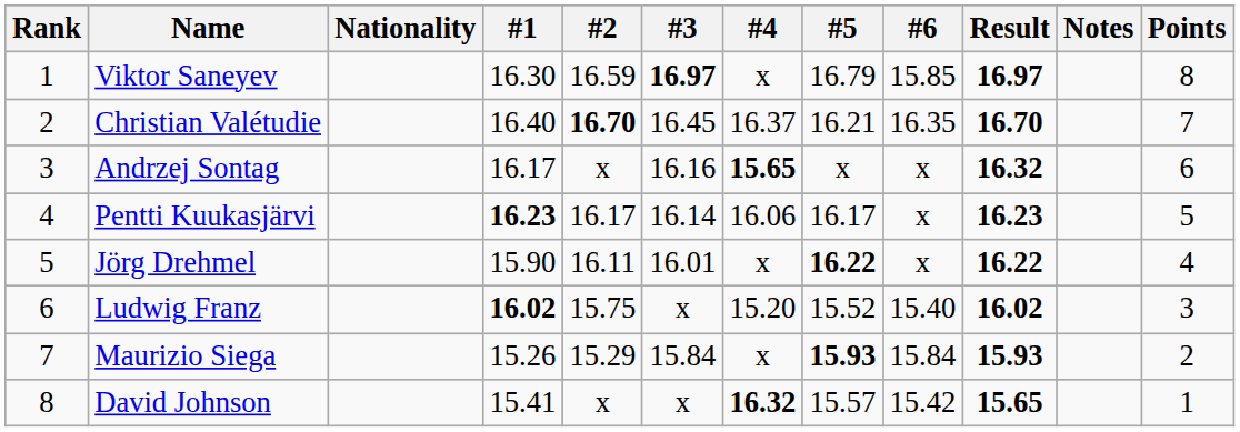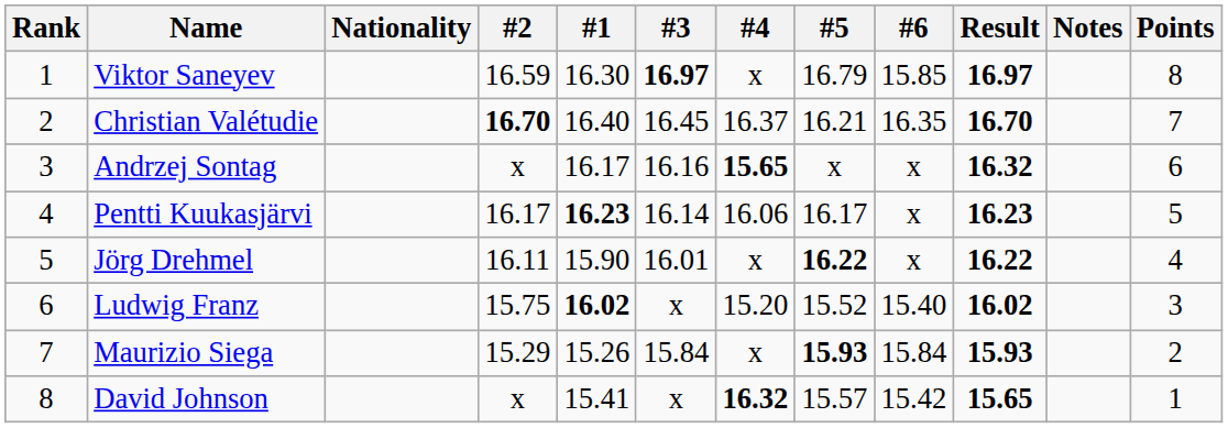 <table class="wikitable sortable" style="text-align:center">
 <tr>
 <th>Rank</th>
 <th>Name</th>
 <th>Nationality</th>
+<th>#2</th>
 <th>#1</th>
-<th>#2</th>
 <th>#3</th>
 <th>#4</th>
 <th>#5</th>
 <th>#6</th>
 <th>Result</th>
 <th>Notes</th>
 <th>Points</th>
 </tr>
 <tr>
 <td>1</td>
 <td align=left><a href='#'>Viktor Saneyev</a></td>
 <td align=left></td>
+<td>16.59</td>
 <td>16.30</td>
-<td>16.59</td>
 <td><strong>16.97</strong></td>
 <td>x</td>
 <td>16.79</td>
 <td>15.85</td>
 <td><strong>16.97</strong></td>
 <td></td>
 <td>8</td>
 </tr>
 <tr>
 <td>2</td>
 <td align=left><a href='#'>Christian Valétudie</a></td>
 <td align=left></td>
+<td><strong>16.70</strong></td>
 <td>16.40</td>
-<td><strong>16.70</strong></td>
 <td>16.45</td>
 <td>16.37</td>
 <td>16.21</td>
 <td>16.35</td>
 <td><strong>16.70</strong></td>
 <td></td>
 <td>7</td>
 </tr>
 <tr>
 <td>3</td>
 <td align=left><a href='#'>Andrzej Sontag</a></td>
 <td align=left></td>
+<td>x</td>
 <td>16.17</td>
-<td>x</td>
 <td>16.16</td>
 <td><strong>15.65</strong></td>
 <td>x</td>
 <td>x</td>
 <td><strong>16.32</strong></td>
 <td></td>
 <td>6</td>
 </tr>
 <tr>
 <td>4</td>
 <td align=left><a href='#'>Pentti Kuukasjärvi</a></td>
 <td align=left></td>
+<td>16.17</td>
 <td><strong>16.23</strong></td>
-<td>16.17</td>
 <td>16.14</td>
 <td>16.06</td>
 <td>16.17</td>
 <td>x</td>
 <td><strong>16.23</strong></td>
 <td></td>
 <td>5</td>
 </tr>
 <tr>
 <td>5</td>
 <td align=left><a href='#'>Jörg Drehmel</a></td>
 <td align=left></td>
+<td>16.11</td>
 <td>15.90</td>
-<td>16.11</td>
 <td>16.01</td>
 <td>x</td>
 <td><strong>16.22</strong></td>
 <td>x</td>
 <td><strong>16.22</strong></td>
 <td></td>
 <td>4</td>
 </tr>
 <tr>
 <td>6</td>
 <td align=left><a href='#'>Ludwig Franz</a></td>
 <td align=left></td>
+<td>15.75</td>
 <td><strong>16.02</strong></td>
-<td>15.75</td>
 <td>x</td>
 <td>15.20</td>
 <td>15.52</td>
 <td>15.40</td>
 <td><strong>16.02</strong></td>
 <td></td>
 <td>3</td>
 </tr>
 <tr>
 <td>7</td>
 <td align=left><a href='#'>Maurizio Siega</a></td>
 <td align=left></td>
+<td>15.29</td>
 <td>15.26</td>
-<td>15.29</td>
 <td>15.84</td>
 <td>x</td>
 <td><strong>15.93</strong></td>
 <td>15.84</td>
 <td><strong>15.93</strong></td>
 <td></td>
 <td>2</td>
 </tr>
 <tr>
 <td>8</td>
 <td align=left><a href='#'>David Johnson</a></td>
 <td align=left></td>
+<td>x</td>
 <td>15.41</td>
-<td>x</td>
 <td>x</td>
 <td><strong>16.32</strong></td>
 <td>15.57</td>
 <td>15.42</td>
 <td><strong>15.65</strong></td>
 <td></td>
 <td>1</td>
 </tr>
 </table>
